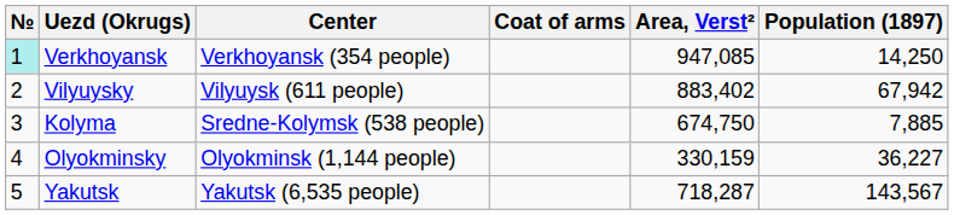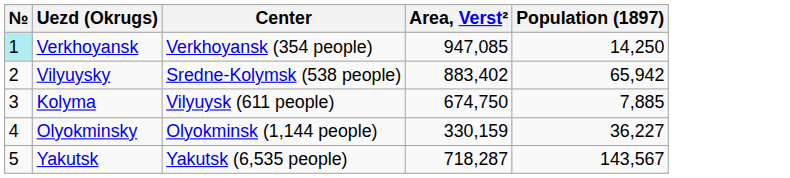 <table class="wikitable">
 <tr>
 <th>№</th>
 <th>Uezd (Okrugs)</th>
 <th>Center</th>
-<th>Coat of arms</th>
 <th>Area, <a href='#'>Verst</a>²</th>
 <th>Population (1897)</th>
 </tr>
 <tr>
 <td style="background: paleturquoise;">1</td>
 <td><a href='#'>Verkhoyansk</a></td>
 <td><a href='#'>Verkhoyansk</a> (354 people)</td>
-<td style="text-align:center"></td>
 <td style="text-align:right">947,085</td>
 <td style="text-align:right">14,250</td>
 </tr>
 <tr>
 <td>2</td>
 <td><a href='#'>Vilyuysky</a></td>
-<td><a href='#'>Vilyuysk</a> (611 people)</td>
-<td style="text-align:center"></td>
+<td><a href='#'>Sredne-Kolymsk</a> (538 people)</td>
 <td style="text-align:right">883,402</td>
-<td style="text-align:right">67,942</td>
+<td style="text-align:right">65,942</td>
 </tr>
 <tr>
 <td>3</td>
 <td><a href='#'>Kolyma</a></td>
-<td><a href='#'>Sredne-Kolymsk</a> (538 people)</td>
-<td style="text-align:center"></td>
+<td><a href='#'>Vilyuysk</a> (611 people)</td>
 <td style="text-align:right">674,750</td>
 <td style="text-align:right">7,885</td>
 </tr>
 <tr>
 <td>4</td>
 <td><a href='#'>Olyokminsky</a></td>
 <td><a href='#'>Olyokminsk</a> (1,144 people)</td>
-<td style="text-align:center"></td>
 <td style="text-align:right">330,159</td>
 <td style="text-align:right">36,227</td>
 </tr>
 <tr>
 <td>5</td>
 <td><a href='#'>Yakutsk</a></td>
 <td><a href='#'>Yakutsk</a> (6,535 people)</td>
-<td style="text-align:center"></td>
 <td style="text-align:right">718,287</td>
 <td style="text-align:right">143,567</td>
 </tr>
 </table>
